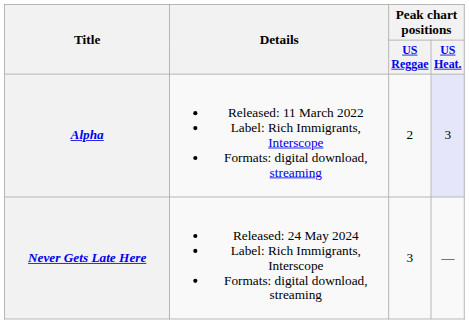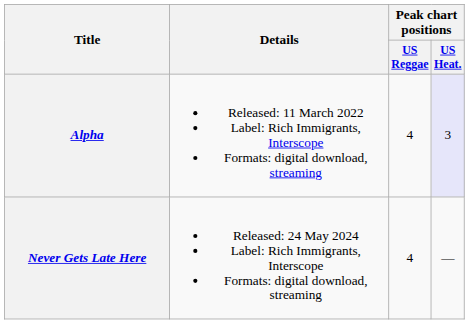 <table class="wikitable plainrowheaders" style="text-align:center;">
 <tr>
 <th scope="col" rowspan="2" style="width:12em;">Title</th>
 <th scope="col" rowspan="2" style="width:16em;">Details</th>
 <th scope="col" colspan="2">Peak chart positions</th>
 </tr>
 <tr>
 <th scope="col" style="width:2.2em;font-size:90%;"><a href='#'>US Reggae</a><br></th>
 <th scope="col" style="width:2.2em;font-size:90%;"><a href='#'>US Heat.</a><br></th>
 </tr>
 <tr>
 <th scope="row"><em><a href='#'>Alpha</a></em></th>
 <td><br><ul><li>Released: 11 March 2022</li><li>Label: Rich Immigrants, <a href='#'>Interscope</a></li><li>Formats: digital download, <a href='#'>streaming</a></li></ul></td>
-<td>2</td>
+<td>4</td>
 <td style="background: lavender;">3</td>
 </tr>
 <tr>
 <th scope="row"><em><a href='#'>Never Gets Late Here</a></em></th>
 <td><br><ul><li>Released: 24 May 2024</li><li>Label: Rich Immigrants, Interscope</li><li>Formats: digital download, streaming</li></ul></td>
-<td>3</td>
+<td>4</td>
 <td>—</td>
 </tr>
 </table>
